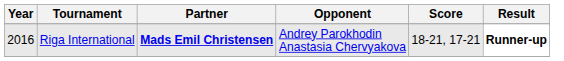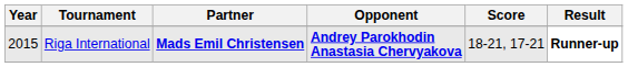 <table class="sortable wikitable" style="font-size: 90%;">
 <tr>
 <th>Year</th>
 <th>Tournament</th>
 <th>Partner</th>
 <th>Opponent</th>
 <th>Score</th>
 <th>Result</th>
 </tr>
 <tr>
 </tr>
 <tr style="background:#E9E9E9">
-<td align="center">2016</td>
+<td align="center">2015</td>
 <td align="left"><a href='#'>Riga International</a></td>
 <td align="left"><strong> <a href='#'>Mads Emil Christensen</a></strong></td>
-<td align="left"> <a href='#'>Andrey Parokhodin</a> <br>  <a href='#'>Anastasia Chervyakova</a></td>
+<td align="left"><strong> <a href='#'>Andrey Parokhodin</a> <br>  <a href='#'>Anastasia Chervyakova</a></strong></td>
 <td align="left">18-21, 17-21</td>
 <td style="text-align:left; background:white"> <strong>Runner-up</strong></td>
 </tr>
 <tr>
 </tr>
 </table>
